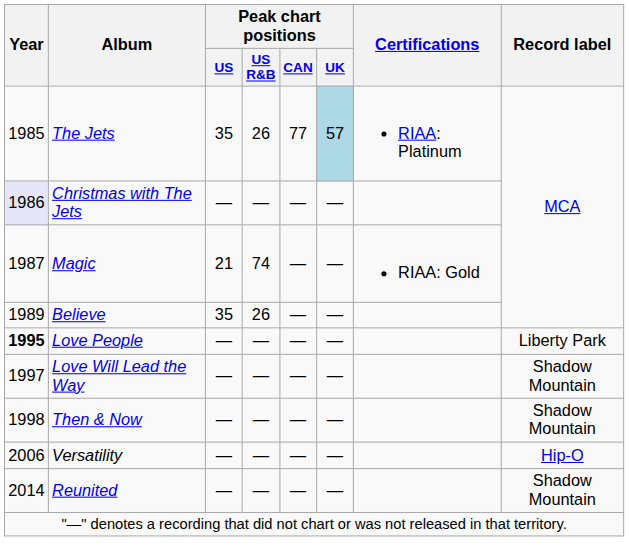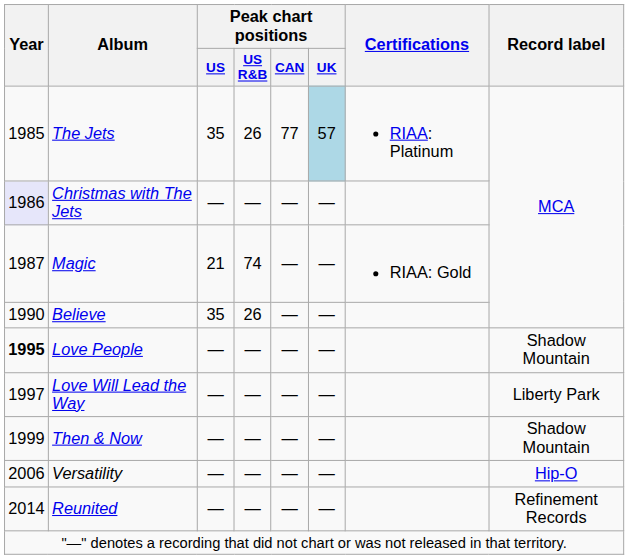 <table class="wikitable" style="text-align:center;">
 <tr>
 <th rowspan="2">Year</th>
 <th rowspan="2">Album</th>
 <th colspan="4">Peak chart positions</th>
 <th rowspan="2"><a href='#'>Certifications</a></th>
 <th rowspan="2">Record label</th>
 </tr>
 <tr style="font-size:smaller;">
 <th style="width:30px;"><a href='#'>US</a><br></th>
 <th style="width:30px;"><a href='#'>US<br>R&B</a><br></th>
 <th style="width:30px;"><a href='#'>CAN</a><br></th>
 <th style="width:30px;"><a href='#'>UK</a><br></th>
 </tr>
 <tr>
 <td>1985</td>
 <td style="text-align:left;"><em><a href='#'>The Jets</a></em></td>
 <td>35</td>
 <td>26</td>
 <td>77</td>
 <td style="background: lightblue;">57</td>
 <td align=left><br><ul><li><a href='#'>RIAA</a>: Platinum</li></ul></td>
 <td rowspan="4"><a href='#'>MCA</a></td>
 </tr>
 <tr>
 <td style="background: lavender;">1986</td>
 <td style="text-align:left;"><em><a href='#'>Christmas with The Jets</a></em></td>
 <td>—</td>
 <td>—</td>
 <td>—</td>
 <td>—</td>
 <td align=left></td>
 </tr>
 <tr>
 <td>1987</td>
 <td style="text-align:left;"><em><a href='#'>Magic</a></em></td>
 <td>21</td>
 <td>74</td>
 <td>—</td>
 <td>—</td>
 <td align=left><br><ul><li>RIAA: Gold</li></ul></td>
 </tr>
 <tr>
-<td>1989</td>
+<td>1990</td>
 <td style="text-align:left;"><em><a href='#'>Believe</a></em></td>
 <td>35</td>
 <td>26</td>
 <td>—</td>
 <td>—</td>
 <td align=left></td>
 </tr>
 <tr>
 <td><strong>1995</strong></td>
 <td style="text-align:left;"><em><a href='#'>Love People</a></em></td>
 <td>—</td>
 <td>—</td>
 <td>—</td>
 <td>—</td>
 <td align=left></td>
-<td>Liberty Park</td>
+<td>Shadow Mountain</td>
 </tr>
 <tr>
 <td>1997</td>
 <td style="text-align:left;"><em><a href='#'>Love Will Lead the Way</a></em></td>
 <td>—</td>
 <td>—</td>
 <td>—</td>
 <td>—</td>
 <td align=left></td>
-<td>Shadow Mountain</td>
+<td>Liberty Park</td>
 </tr>
 <tr>
-<td>1998</td>
+<td>1999</td>
 <td style="text-align:left;"><em><a href='#'>Then & Now</a></em></td>
 <td>—</td>
 <td>—</td>
 <td>—</td>
 <td>—</td>
 <td align=left></td>
 <td>Shadow Mountain</td>
 </tr>
 <tr>
 <td>2006</td>
 <td style="text-align:left;"><em>Versatility</em></td>
 <td>—</td>
 <td>—</td>
 <td>—</td>
 <td>—</td>
 <td align=left></td>
 <td><a href='#'>Hip-O</a></td>
 </tr>
 <tr>
 <td>2014</td>
 <td style="text-align:left;"><em><a href='#'>Reunited</a></em></td>
 <td>—</td>
 <td>—</td>
 <td>—</td>
 <td>—</td>
 <td align=left></td>
-<td>Shadow Mountain</td>
+<td>Refinement Records</td>
 </tr>
 <tr>
 <td colspan="15" style="font-size:90%">"—" denotes a recording that did not chart or was not released in that territory.</td>
 </tr>
 </table>
